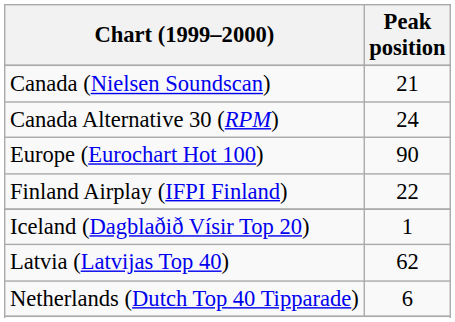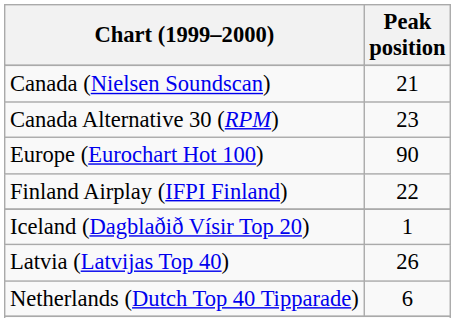 <table class="wikitable sortable">
 <tr>
 <th>Chart (1999–2000)</th>
 <th>Peak<br>position</th>
 </tr>
 <tr>
 </tr>
 <tr>
 </tr>
 <tr>
 <td>Canada (<a href='#'>Nielsen Soundscan</a>)</td>
 <td align="center">21</td>
 </tr>
 <tr>
 <td>Canada Alternative 30 (<em><a href='#'>RPM</a></em>)</td>
-<td align="center">24</td>
+<td align="center">23</td>
 </tr>
 <tr>
 <td>Europe (<a href='#'>Eurochart Hot 100</a>)</td>
 <td align="center">90</td>
 </tr>
 <tr>
 <td>Finland Airplay (<a href='#'>IFPI Finland</a>)</td>
 <td align="center">22</td>
 </tr>
 <tr>
 </tr>
 <tr>
 <td>Iceland (<a href='#'>Dagblaðið Vísir Top 20</a>)</td>
 <td align="center">1</td>
 </tr>
 <tr>
 <td>Latvia (<a href='#'>Latvijas Top 40</a>)</td>
-<td align="center">62</td>
+<td align="center">26</td>
 </tr>
 <tr>
 <td>Netherlands (<a href='#'>Dutch Top 40 Tipparade</a>)</td>
 <td align="center">6</td>
 </tr>
 <tr>
 </tr>
 <tr>
 </tr>
 <tr>
 </tr>
 <tr>
 </tr>
 <tr>
 </tr>
 <tr>
 </tr>
 <tr>
 </tr>
 <tr>
 </tr>
 </table>
